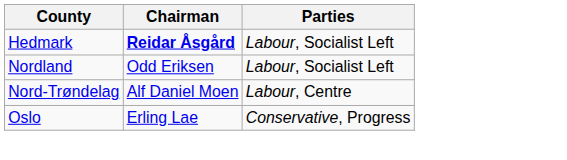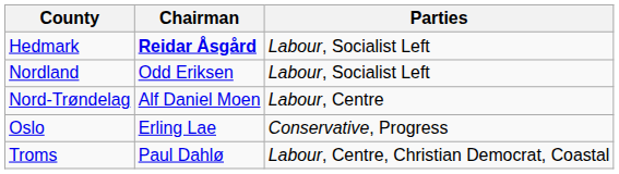 <table class=wikitable>
 <tr>
 <th>County</th>
 <th>Chairman</th>
 <th>Parties</th>
 </tr>
 <tr>
 <td><a href='#'>Hedmark</a></td>
 <td><strong><a href='#'>Reidar Åsgård</a></strong></td>
 <td><em>Labour</em>, Socialist Left</td>
 </tr>
 <tr>
 <td><a href='#'>Nordland</a></td>
 <td><a href='#'>Odd Eriksen</a></td>
 <td><em>Labour</em>, Socialist Left</td>
 </tr>
 <tr>
 <td><a href='#'>Nord-Trøndelag</a></td>
 <td><a href='#'>Alf Daniel Moen</a></td>
 <td><em>Labour</em>, Centre</td>
 </tr>
 <tr>
 <td><a href='#'>Oslo</a></td>
 <td><a href='#'>Erling Lae</a></td>
 <td><em>Conservative</em>, Progress</td>
 </tr>
+<tr>
+<td><a href='#'>Troms</a></td>
+<td><a href='#'>Paul Dahlø</a></td>
+<td><em>Labour</em>, Centre, Christian Democrat, Coastal</td>
+</tr>
 </table>
